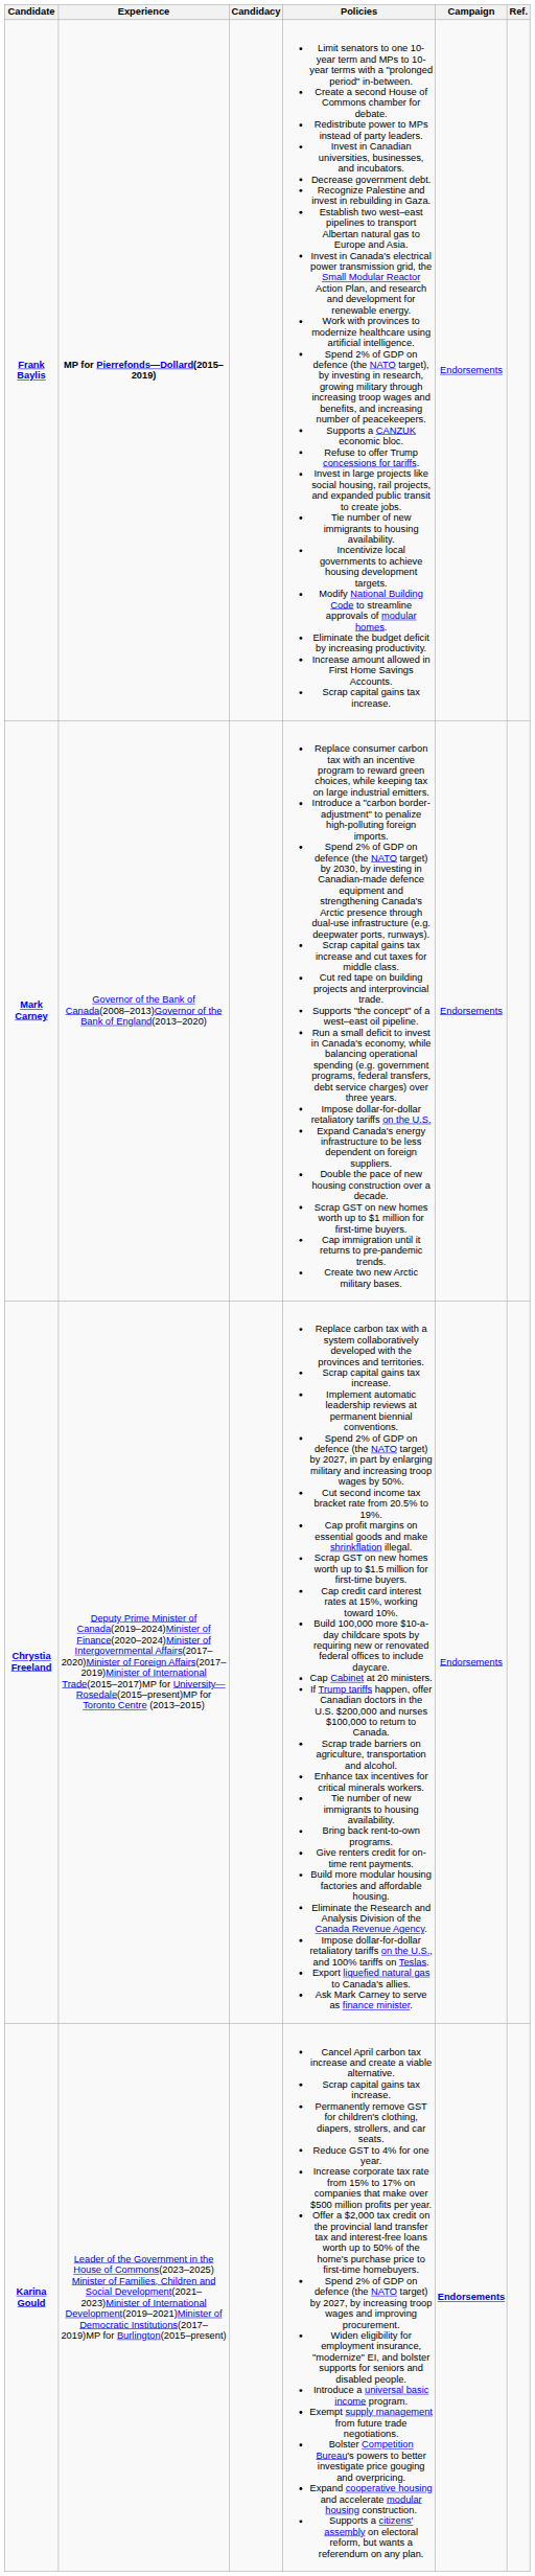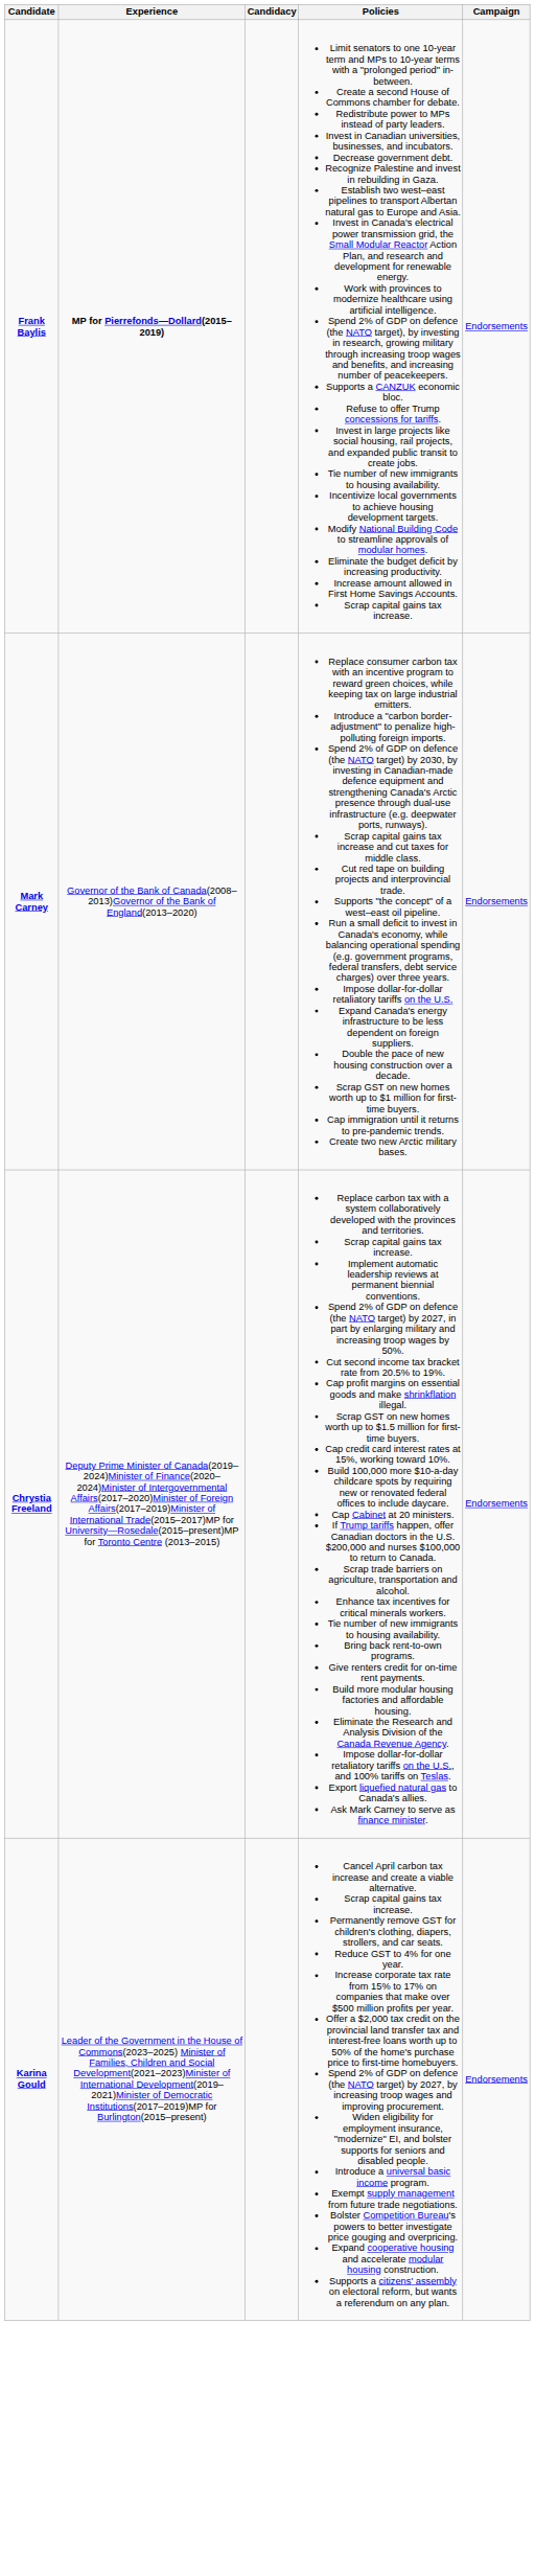 <table class="wikitable sortable" style="text-align:center;">
 <tr>
 <th scope="col">Candidate</th>
 <th scope="col" class="unsortable">Experience</th>
 <th scope="col">Candidacy</th>
 <th scope="col">Policies</th>
 <th scope="col">Campaign</th>
-<th scope="col">Ref.</th>
 </tr>
 <tr>
 <td scope="row" data-sort-value="Baylis, Frank"><strong><a href='#'>Frank Baylis</a></strong></td>
 <td><strong>MP for <a href='#'>Pierrefonds—Dollard</a>(2015–2019)</strong></td>
 <td><br></td>
 <td><br><ul><li>Limit senators to one 10-year term and MPs to 10-year terms with a "prolonged period" in-between.</li><li>Create a second House of Commons chamber for debate.</li><li>Redistribute power to MPs instead of party leaders.</li><li>Invest in Canadian universities, businesses, and incubators.</li><li>Decrease government debt.</li><li>Recognize Palestine and invest in rebuilding in Gaza.</li><li>Establish two west–east pipelines to transport Albertan natural gas to Europe and Asia.</li><li>Invest in Canada's electrical power transmission grid, the <a href='#'>Small Modular Reactor</a> Action Plan, and research and development for renewable energy.</li><li>Work with provinces to modernize healthcare using artificial intelligence.</li><li>Spend 2% of GDP on defence (the <a href='#'>NATO</a> target), by investing in research, growing military through increasing troop wages and benefits, and increasing number of peacekeepers.</li><li>Supports a <a href='#'>CANZUK</a> economic bloc.</li><li>Refuse to offer Trump <a href='#'>concessions for tariffs</a>.</li><li>Invest in large projects like social housing, rail projects, and expanded public transit to create jobs.</li><li>Tie number of new immigrants to housing availability.</li><li>Incentivize local governments to achieve housing development targets.</li><li>Modify <a href='#'>National Building Code</a> to streamline approvals of <a href='#'>modular homes</a>.</li><li>Eliminate the budget deficit by increasing productivity.</li><li>Increase amount allowed in First Home Savings Accounts.</li><li>Scrap capital gains tax increase.</li></ul></td>
 <td><a href='#'>Endorsements</a></td>
-<td></td>
 </tr>
 <tr>
 <td scope="row" data-sort-value="Carney, Mark"> <strong><a href='#'>Mark Carney</a></strong></td>
 <td><a href='#'>Governor of the Bank of Canada</a>(2008–2013)<a href='#'>Governor of the Bank of England</a>(2013–2020)</td>
 <td><br></td>
 <td><br><ul><li>Replace consumer carbon tax with an incentive program to reward green choices, while keeping tax on large industrial emitters.</li><li>Introduce a "carbon border-adjustment" to penalize high-polluting foreign imports.</li><li>Spend 2% of GDP on defence (the <a href='#'>NATO</a> target) by 2030, by investing in Canadian-made defence equipment and strengthening Canada's Arctic presence through dual-use infrastructure (e.g. deepwater ports, runways).</li><li>Scrap capital gains tax increase and cut taxes for middle class.</li><li>Cut red tape on building projects and interprovincial trade.</li><li>Supports "the concept" of a west–east oil pipeline.</li><li>Run a small deficit to invest in Canada's economy, while balancing operational spending (e.g. government programs, federal transfers, debt service charges) over three years.</li><li>Impose dollar-for-dollar retaliatory tariffs <a href='#'>on the U.S.</a></li><li>Expand Canada's energy infrastructure to be less dependent on foreign suppliers.</li><li>Double the pace of new housing construction over a decade.</li><li>Scrap GST on new homes worth up to $1 million for first-time buyers.</li><li>Cap immigration until it returns to pre-pandemic trends.</li><li>Create two new Arctic military bases.</li></ul></td>
 <td><a href='#'>Endorsements</a></td>
-<td></td>
 </tr>
 <tr>
 <td scope="row" data-sort-value="Freeland, Chrystia"><strong><a href='#'>Chrystia Freeland</a></strong></td>
 <td><a href='#'>Deputy Prime Minister of Canada</a>(2019–2024)<a href='#'>Minister of Finance</a>(2020–2024)<a href='#'>Minister of Intergovernmental Affairs</a>(2017–2020)<a href='#'>Minister of Foreign Affairs</a>(2017–2019)<a href='#'>Minister of International Trade</a>(2015–2017)MP for <a href='#'>University—Rosedale</a>(2015–present)MP for <a href='#'>Toronto Centre</a>  (2013–2015)</td>
 <td><br></td>
 <td><br><ul><li>Replace carbon tax with a system collaboratively developed with the provinces and territories.</li><li>Scrap capital gains tax increase.</li><li>Implement automatic leadership reviews at permanent biennial conventions.</li><li>Spend 2% of GDP on defence (the <a href='#'>NATO</a> target) by 2027, in part by enlarging military and increasing troop wages by 50%.</li><li>Cut second income tax bracket rate from 20.5% to 19%.</li><li>Cap profit margins on essential goods and make <a href='#'>shrinkflation</a> illegal.</li><li>Scrap GST on new homes worth up to $1.5 million for first-time buyers.</li><li>Cap credit card interest rates at 15%, working toward 10%.</li><li>Build 100,000 more $10-a-day childcare spots by requiring new or renovated federal offices to include daycare.</li><li>Cap <a href='#'>Cabinet</a> at 20 ministers.</li><li>If <a href='#'>Trump tariffs</a> happen, offer Canadian doctors in the U.S. $200,000 and nurses $100,000 to return to Canada.</li><li>Scrap trade barriers on agriculture, transportation and alcohol.</li><li>Enhance tax incentives for critical minerals workers.</li><li>Tie number of new immigrants to housing availability.</li><li>Bring back rent-to-own programs.</li><li>Give renters credit for on-time rent payments.</li><li>Build more modular housing factories and affordable housing.</li><li>Eliminate the Research and Analysis Division of the <a href='#'>Canada Revenue Agency</a>.</li><li>Impose dollar-for-dollar retaliatory tariffs <a href='#'>on the U.S.</a>, and 100% tariffs on <a href='#'>Teslas</a>.</li><li>Export <a href='#'>liquefied natural gas</a> to Canada's allies.</li><li>Ask Mark Carney to serve as <a href='#'>finance minister</a>.</li></ul></td>
 <td><a href='#'>Endorsements</a></td>
-<td></td>
 </tr>
 <tr>
 <td scope="row" data-sort-value="Gould, Karina"><strong><a href='#'>Karina Gould</a></strong></td>
 <td><a href='#'>Leader of the Government in the House of Commons</a>(2023–2025) <a href='#'>Minister of Families, Children and Social Development</a>(2021–2023)<a href='#'>Minister of International Development</a>(2019–2021)<a href='#'>Minister of Democratic Institutions</a>(2017–2019)MP for <a href='#'>Burlington</a>(2015–present)</td>
 <td><br></td>
 <td><br><ul><li>Cancel April carbon tax increase and create a viable alternative.</li><li>Scrap capital gains tax increase.</li><li>Permanently remove GST for children's clothing, diapers, strollers, and car seats.</li><li>Reduce GST to 4% for one year.</li><li>Increase corporate tax rate from 15% to 17% on companies that make over $500 million profits per year.</li><li>Offer a $2,000 tax credit on the provincial land transfer tax and interest-free loans worth up to 50% of the home's purchase price to first-time homebuyers.</li><li>Spend 2% of GDP on defence (the <a href='#'>NATO</a> target) by 2027, by increasing troop wages and improving procurement.</li><li>Widen eligibility for employment insurance, "modernize" EI, and bolster supports for seniors and disabled people.</li><li>Introduce a <a href='#'>universal basic income</a> program.</li><li>Exempt <a href='#'>supply management</a> from future trade negotiations.</li><li>Bolster <a href='#'>Competition Bureau</a>'s powers to better investigate price gouging and overpricing.</li><li>Expand <a href='#'>cooperative housing</a> and accelerate <a href='#'>modular housing</a> construction.</li><li>Supports a <a href='#'>citizens' assembly</a> on electoral reform, but wants a referendum on any plan.</li></ul></td>
-<td><strong><a href='#'>Endorsements</a></strong></td>
-<td></td>
+<td><a href='#'>Endorsements</a></td>
 </tr>
 </table>
